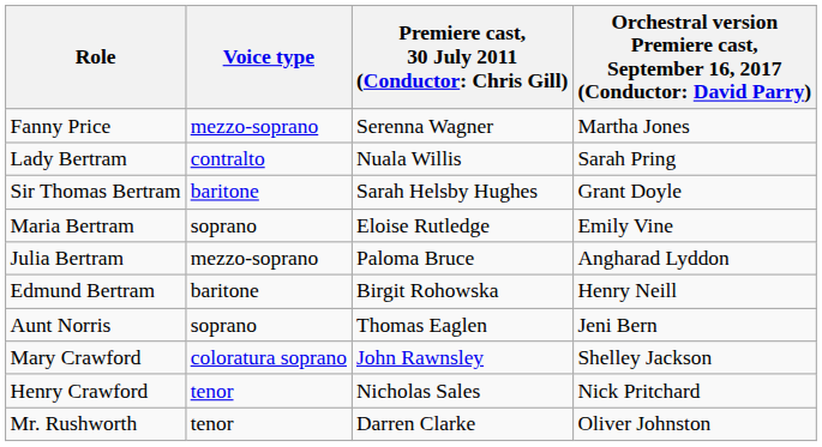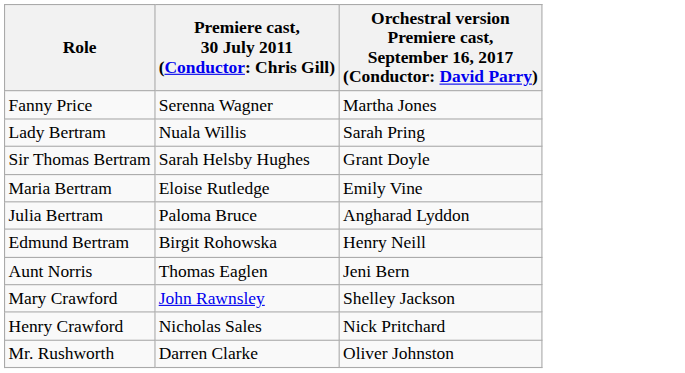 <table class="wikitable">
 <tr>
 <th>Role</th>
-<th><a href='#'>Voice type</a></th>
 <th>Premiere cast,<br>30 July 2011<br>(<a href='#'>Conductor</a>: Chris Gill)</th>
 <th>Orchestral version<br>Premiere cast,<br>September 16, 2017<br>(Conductor: <a href='#'>David Parry</a>)</th>
 </tr>
 <tr>
 <td>Fanny Price</td>
-<td><a href='#'>mezzo-soprano</a></td>
 <td>Serenna Wagner</td>
 <td>Martha Jones</td>
 </tr>
 <tr>
 <td>Lady Bertram</td>
-<td><a href='#'>contralto</a></td>
 <td>Nuala Willis</td>
 <td>Sarah Pring</td>
 </tr>
 <tr>
 <td>Sir Thomas Bertram</td>
-<td><a href='#'>baritone</a></td>
 <td>Sarah Helsby Hughes</td>
 <td>Grant Doyle</td>
 </tr>
 <tr>
 <td>Maria Bertram</td>
-<td>soprano</td>
 <td>Eloise Rutledge</td>
 <td>Emily Vine</td>
 </tr>
 <tr>
 <td>Julia Bertram</td>
-<td>mezzo-soprano</td>
 <td>Paloma Bruce</td>
 <td>Angharad Lyddon</td>
 </tr>
 <tr>
 <td>Edmund Bertram</td>
-<td>baritone</td>
 <td>Birgit Rohowska</td>
 <td>Henry Neill</td>
 </tr>
 <tr>
 <td>Aunt Norris</td>
-<td>soprano</td>
 <td>Thomas Eaglen</td>
 <td>Jeni Bern</td>
 </tr>
 <tr>
 <td>Mary Crawford</td>
-<td><a href='#'>coloratura soprano</a></td>
 <td><a href='#'>John Rawnsley</a></td>
 <td>Shelley Jackson</td>
 </tr>
 <tr>
 <td>Henry Crawford</td>
-<td><a href='#'>tenor</a></td>
 <td>Nicholas Sales</td>
 <td>Nick Pritchard</td>
 </tr>
 <tr>
 <td>Mr. Rushworth</td>
-<td>tenor</td>
 <td>Darren Clarke</td>
 <td>Oliver Johnston</td>
 </tr>
 </table>
